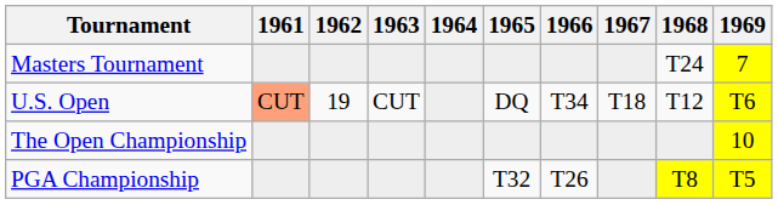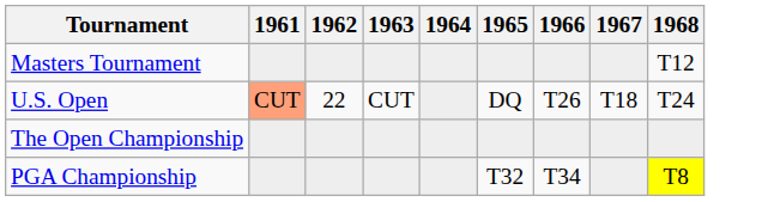 <table class="wikitable" style="font-size:95%;text-align:center;">
 <tr>
 <th>Tournament</th>
 <th>1961</th>
 <th>1962</th>
 <th>1963</th>
 <th>1964</th>
 <th>1965</th>
 <th>1966</th>
 <th>1967</th>
 <th>1968</th>
-<th>1969</th>
 </tr>
 <tr>
 <td align=left><a href='#'>Masters Tournament</a></td>
 <td style="background:#eeeeee;"></td>
 <td style="background:#eeeeee;"></td>
 <td style="background:#eeeeee;"></td>
 <td style="background:#eeeeee;"></td>
 <td style="background:#eeeeee;"></td>
 <td style="background:#eeeeee;"></td>
 <td style="background:#eeeeee;"></td>
-<td>T24</td>
-<td style="background:yellow;">7</td>
+<td>T12</td>
 </tr>
 <tr>
 <td align=left><a href='#'>U.S. Open</a></td>
 <td style="background: lightsalmon;">CUT</td>
-<td>19</td>
+<td>22</td>
 <td>CUT</td>
 <td style="background:#eeeeee;"></td>
 <td>DQ</td>
-<td>T34</td>
+<td>T26</td>
 <td>T18</td>
-<td>T12</td>
-<td style="background:yellow;">T6</td>
+<td>T24</td>
 </tr>
 <tr>
 <td align=left><a href='#'>The Open Championship</a></td>
 <td style="background:#eeeeee;"></td>
 <td style="background:#eeeeee;"></td>
 <td style="background:#eeeeee;"></td>
 <td style="background:#eeeeee;"></td>
 <td style="background:#eeeeee;"></td>
 <td style="background:#eeeeee;"></td>
 <td style="background:#eeeeee;"></td>
 <td style="background:#eeeeee;"></td>
-<td style="background:yellow;">10</td>
 </tr>
 <tr>
 <td align=left><a href='#'>PGA Championship</a></td>
 <td style="background:#eeeeee;"></td>
 <td style="background:#eeeeee;"></td>
 <td style="background:#eeeeee;"></td>
 <td style="background:#eeeeee;"></td>
 <td>T32</td>
-<td>T26</td>
+<td>T34</td>
 <td style="background:#eeeeee;"></td>
 <td style="background:yellow;">T8</td>
-<td style="background:yellow;">T5</td>
 </tr>
 </table>
